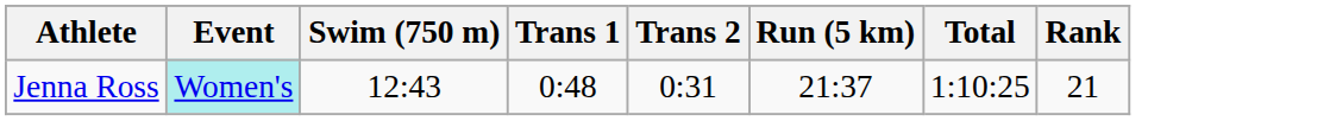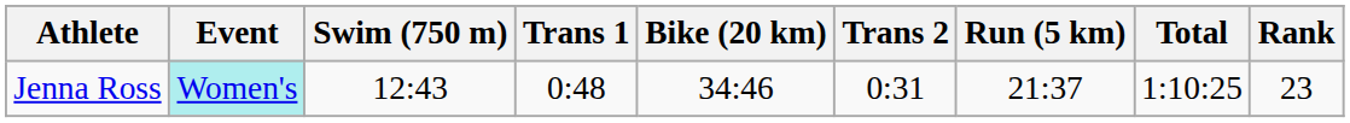 <table class="wikitable" border="1" style="font-size:90%">
 <tr>
 <th>Athlete</th>
 <th>Event</th>
 <th>Swim (750 m)</th>
 <th>Trans 1</th>
+<th>Bike (20 km)</th>
 <th>Trans 2</th>
 <th>Run (5 km)</th>
 <th>Total</th>
 <th>Rank</th>
 </tr>
 <tr align=center>
 <td align=left><a href='#'>Jenna Ross</a></td>
 <td align=left style="background: paleturquoise;"><a href='#'>Women's</a></td>
 <td>12:43</td>
 <td>0:48</td>
+<td>34:46</td>
 <td>0:31</td>
 <td>21:37</td>
 <td>1:10:25</td>
-<td>21</td>
+<td>23</td>
 </tr>
 </table>
